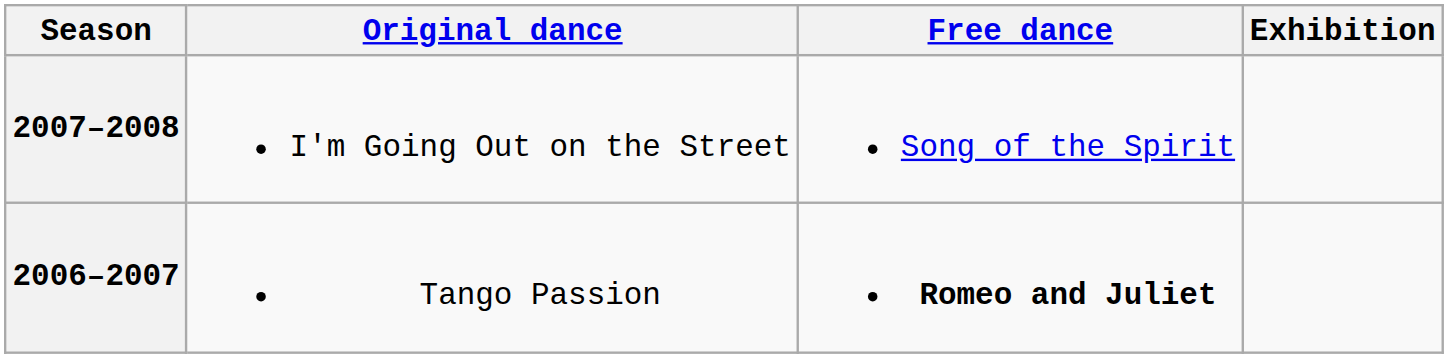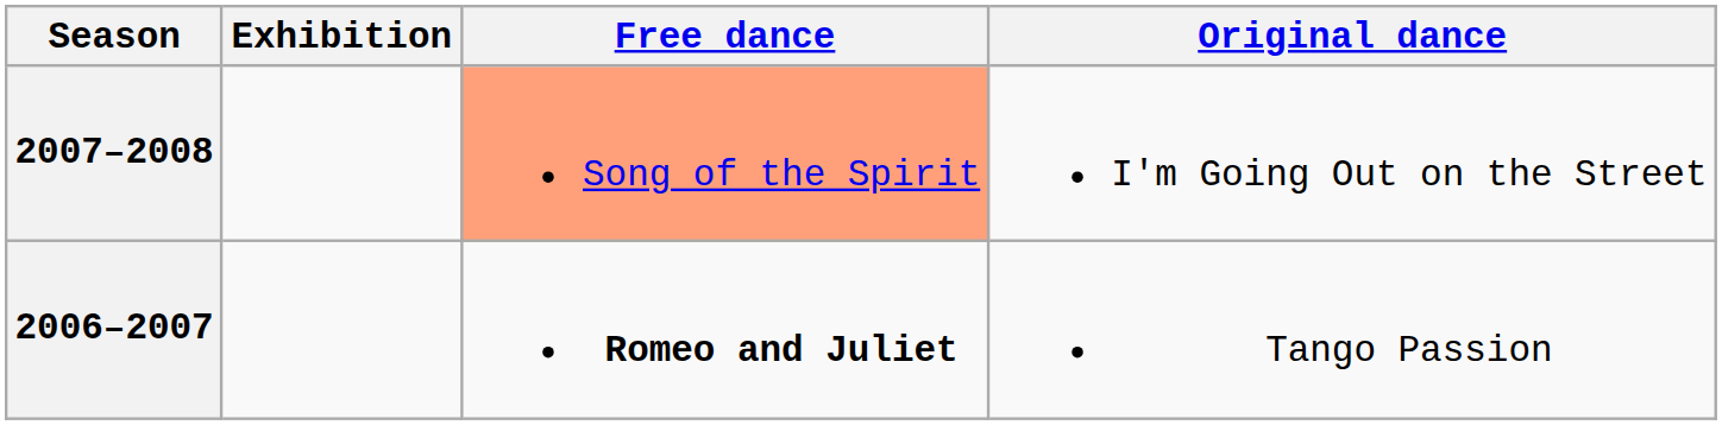 <table class="wikitable" style="text-align:center">
 <tr>
 <th>Season</th>
+<th>Exhibition</th>
+<th><a href='#'>Free dance</a></th>
 <th><a href='#'>Original dance</a></th>
-<th><a href='#'>Free dance</a></th>
-<th>Exhibition</th>
 </tr>
 <tr>
 <th>2007–2008 <br> </th>
+<td></td>
+<td style="background: lightsalmon;"><br><ul><li><a href='#'>Song of the Spirit</a> <br></li></ul></td>
 <td><br><ul><li>I'm Going Out on the Street <br></li></ul></td>
-<td><br><ul><li><a href='#'>Song of the Spirit</a> <br></li></ul></td>
-<td></td>
 </tr>
 <tr>
 <th>2006–2007 <br> </th>
+<td></td>
+<td><strong><br><ul><li>Romeo and Juliet <br></li></ul></strong></td>
 <td><br><ul><li>Tango Passion <br></li></ul></td>
-<td><strong><br><ul><li>Romeo and Juliet <br></li></ul></strong></td>
-<td></td>
 </tr>
 </table>
